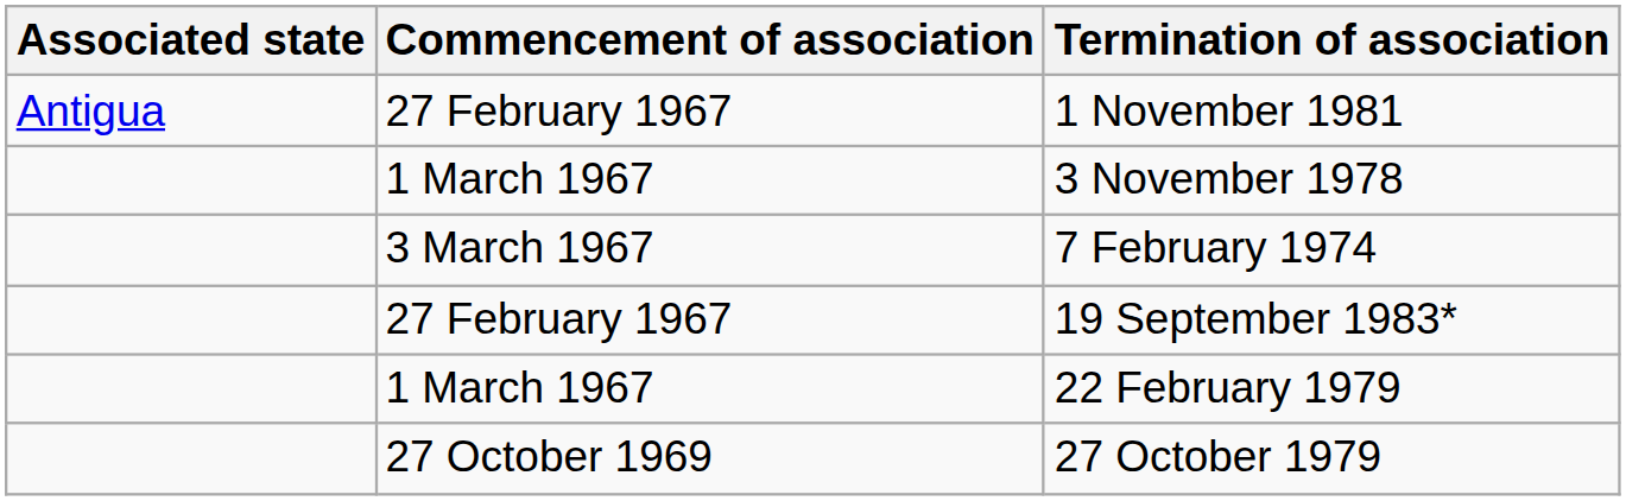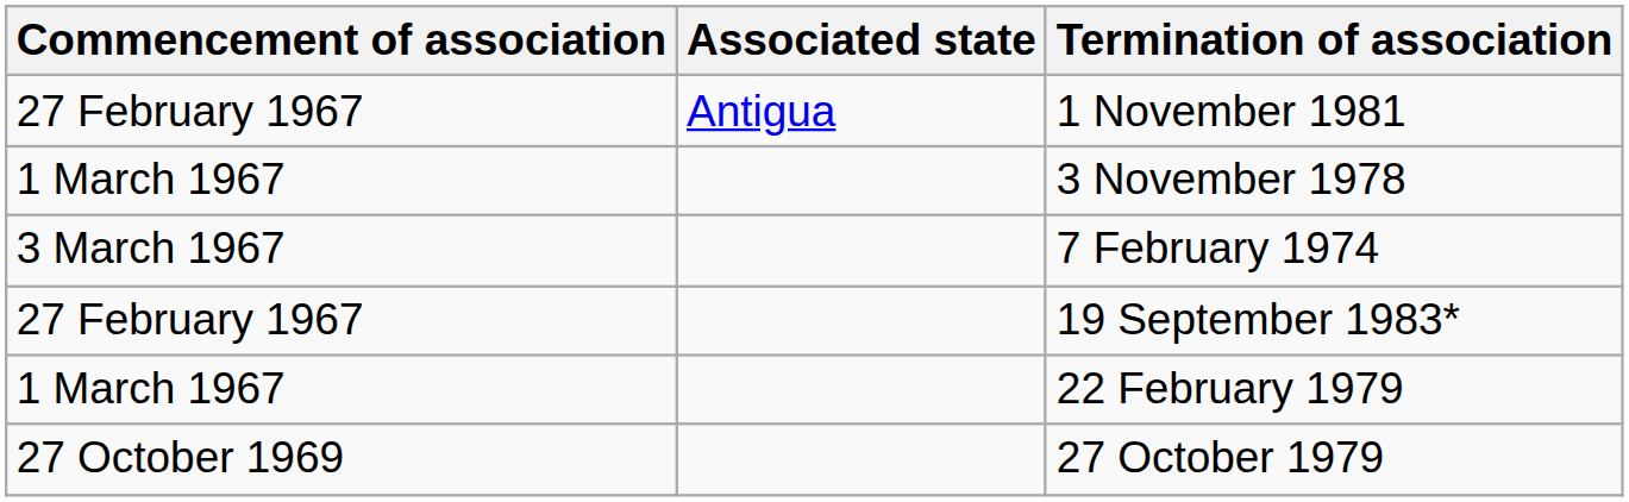 <table class="wikitable">
 <tr>
+<th>Commencement of association</th>
 <th>Associated state</th>
-<th>Commencement of association</th>
 <th>Termination of association</th>
 </tr>
 <tr>
+<td>27 February 1967</td>
 <td>  <a href='#'>Antigua</a></td>
-<td>27 February 1967</td>
 <td>1 November 1981</td>
 </tr>
 <tr>
+<td>1 March 1967</td>
 <td></td>
-<td>1 March 1967</td>
 <td>3 November 1978</td>
 </tr>
 <tr>
+<td>3 March 1967</td>
 <td> </td>
-<td>3 March 1967</td>
 <td>7 February 1974</td>
 </tr>
 <tr>
+<td>27 February 1967</td>
 <td> </td>
-<td>27 February 1967</td>
 <td>19 September 1983*</td>
 </tr>
 <tr>
+<td>1 March 1967</td>
 <td> </td>
-<td>1 March 1967</td>
 <td>22 February 1979</td>
 </tr>
 <tr>
+<td>27 October 1969</td>
 <td></td>
-<td>27 October 1969</td>
 <td>27 October 1979</td>
 </tr>
 </table>
